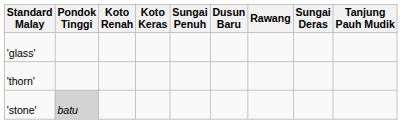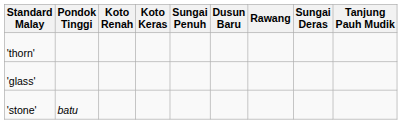 <table class="wikitable" style="text-align: left;">
 <tr>
 <th>Standard<br>Malay</th>
 <th>Pondok<br>Tinggi</th>
 <th>Koto<br>Renah</th>
 <th>Koto<br>Keras</th>
 <th>Sungai<br>Penuh</th>
 <th>Dusun<br>Baru</th>
 <th>Rawang</th>
 <th>Sungai<br>Deras</th>
 <th>Tanjung<br>Pauh Mudik</th>
 </tr>
 <tr>
+<td><br>'thorn'</td>
+<td><br></td>
+<td><br></td>
+<td><br></td>
+<td><br></td>
+<td><br></td>
+<td><br></td>
+<td><br></td>
+<td><br></td>
+</tr>
+<tr>
 <td><br>'glass'</td>
 <td><br></td>
 <td><br></td>
 <td><br></td>
 <td><br></td>
 <td><br></td>
 <td><br></td>
 <td><br></td>
 <td><br></td>
 </tr>
 <tr>
-<td><br>'thorn'</td>
-<td><br></td>
-<td><br></td>
-<td><br></td>
-<td><br></td>
-<td><br></td>
-<td><br></td>
-<td><br></td>
-<td><br></td>
-</tr>
-<tr>
 <td><br>'stone'</td>
-<td style="background: lightgrey;"><br><em>batu</em></td>
+<td><br><em>batu</em></td>
 <td><br></td>
 <td><br></td>
 <td><br></td>
 <td><br></td>
 <td><br></td>
 <td><br></td>
 <td><br></td>
 </tr>
 </table>
